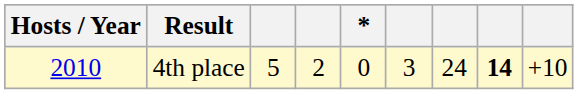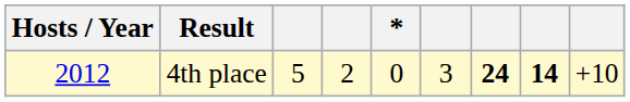 <table class="wikitable" style="text-align: center;font-size:95%;">
 <tr>
 <th>Hosts / Year</th>
 <th>Result</th>
 <th width=20></th>
 <th width=20></th>
 <th width=20>*</th>
 <th width=20></th>
 <th width=20></th>
 <th width=20></th>
 <th width=20></th>
 </tr>
 <tr style="background:LemonChiffon;">
-<td> <a href='#'>2010</a></td>
+<td> <a href='#'>2012</a></td>
 <td>4th place</td>
 <td>5</td>
 <td>2</td>
 <td>0</td>
 <td>3</td>
-<td>24</td>
+<td><strong>24</strong></td>
 <td><strong>14</strong></td>
 <td>+10</td>
 </tr>
 </table>
